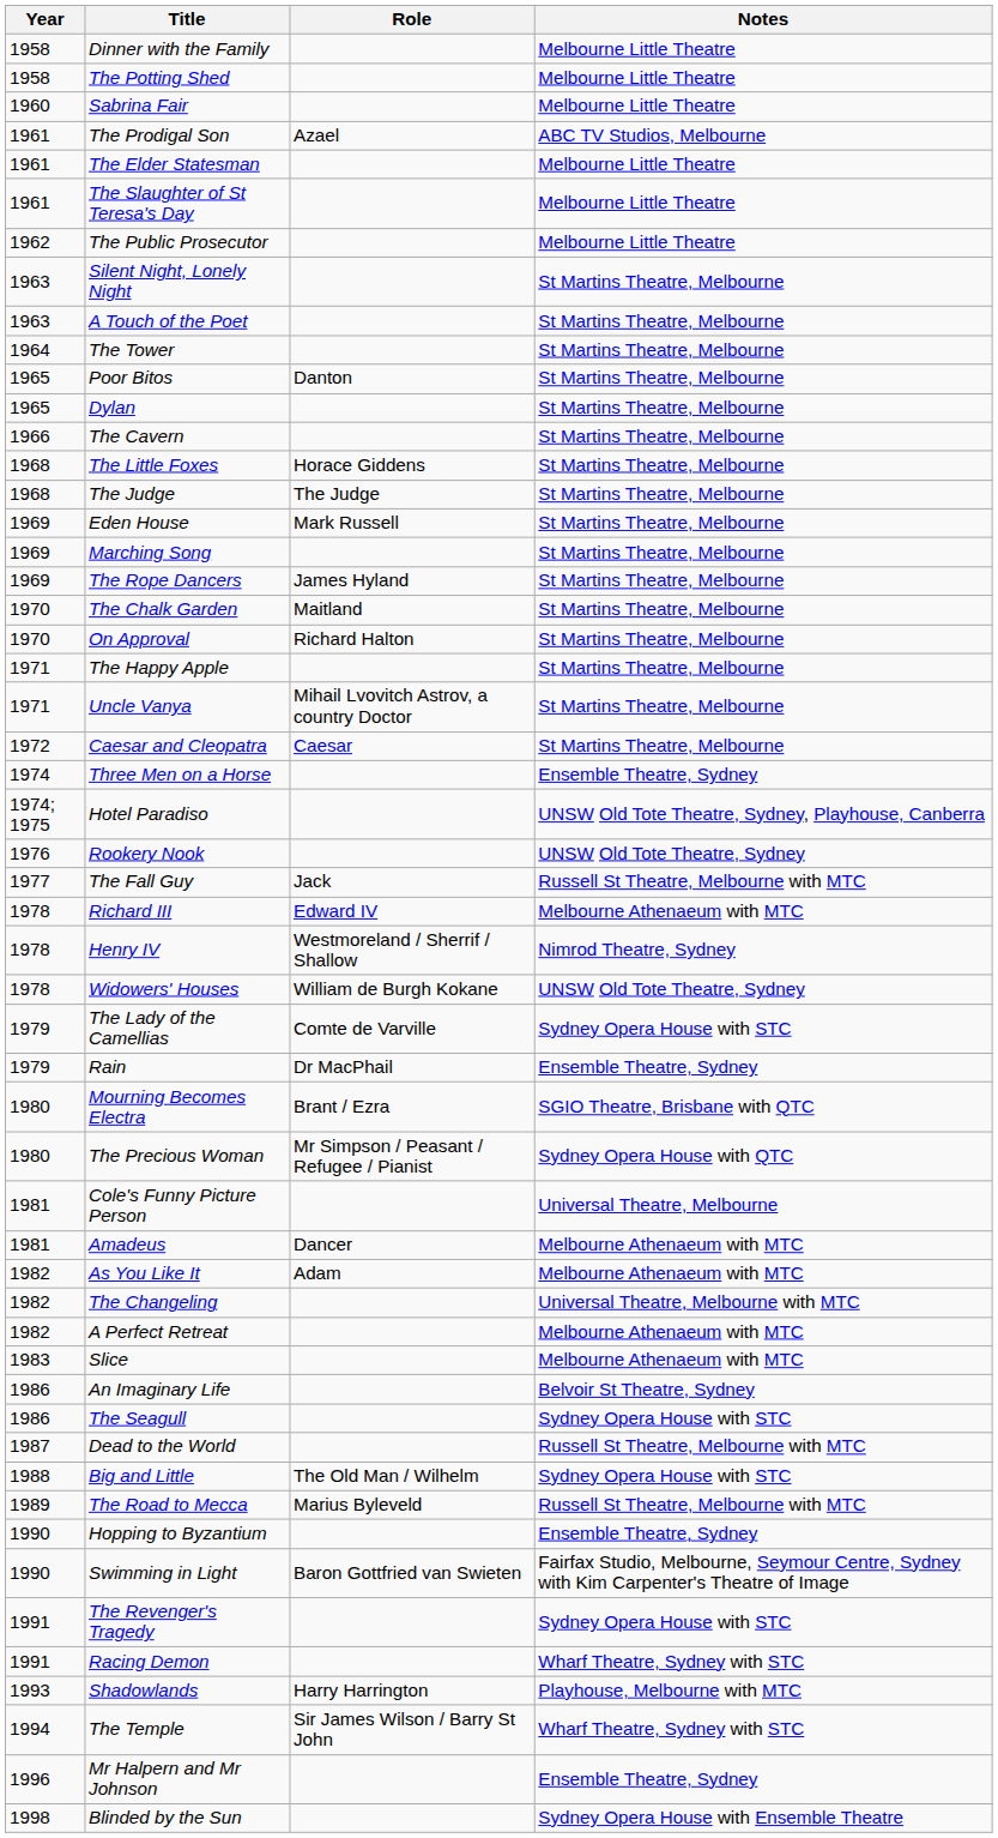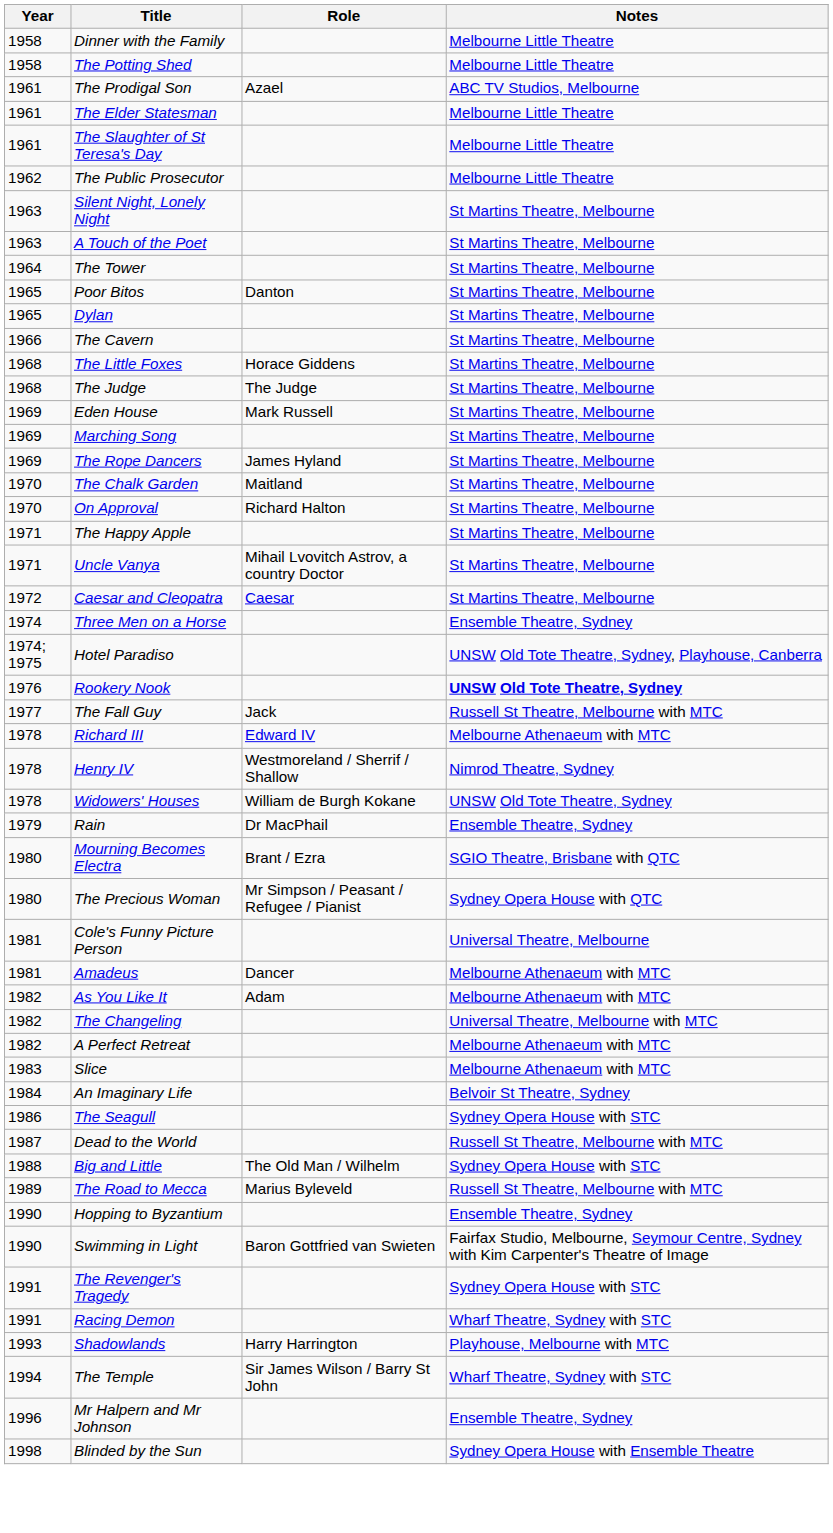 <table class=wikitable>
 <tr>
 <th>Year</th>
 <th>Title</th>
 <th>Role</th>
 <th>Notes</th>
 </tr>
 <tr>
 <td>1958</td>
 <td><em>Dinner with the Family</em></td>
 <td></td>
 <td><a href='#'>Melbourne Little Theatre</a></td>
 </tr>
 <tr>
 <td>1958</td>
 <td><em><a href='#'>The Potting Shed</a></em></td>
-<td></td>
-<td><a href='#'>Melbourne Little Theatre</a></td>
-</tr>
-<tr>
-<td>1960</td>
-<td><em><a href='#'>Sabrina Fair</a></em></td>
 <td></td>
 <td><a href='#'>Melbourne Little Theatre</a></td>
 </tr>
 <tr>
 <td>1961</td>
 <td><em>The Prodigal Son</em></td>
 <td>Azael</td>
 <td><a href='#'>ABC TV Studios, Melbourne</a></td>
 </tr>
 <tr>
 <td>1961</td>
 <td><em><a href='#'>The Elder Statesman</a></em></td>
 <td></td>
 <td><a href='#'>Melbourne Little Theatre</a></td>
 </tr>
 <tr>
 <td>1961</td>
 <td><em><a href='#'>The Slaughter of St Teresa's Day</a></em></td>
 <td></td>
 <td><a href='#'>Melbourne Little Theatre</a></td>
 </tr>
 <tr>
 <td>1962</td>
 <td><em>The Public Prosecutor</em></td>
 <td></td>
 <td><a href='#'>Melbourne Little Theatre</a></td>
 </tr>
 <tr>
 <td>1963</td>
 <td><em><a href='#'>Silent Night, Lonely Night</a></em></td>
 <td></td>
 <td><a href='#'>St Martins Theatre, Melbourne</a></td>
 </tr>
 <tr>
 <td>1963</td>
 <td><em><a href='#'>A Touch of the Poet</a></em></td>
 <td></td>
 <td><a href='#'>St Martins Theatre, Melbourne</a></td>
 </tr>
 <tr>
 <td>1964</td>
 <td><em>The Tower</em></td>
 <td></td>
 <td><a href='#'>St Martins Theatre, Melbourne</a></td>
 </tr>
 <tr>
 <td>1965</td>
 <td><em>Poor Bitos</em></td>
 <td>Danton</td>
 <td><a href='#'>St Martins Theatre, Melbourne</a></td>
 </tr>
 <tr>
 <td>1965</td>
 <td><em><a href='#'>Dylan</a></em></td>
 <td></td>
 <td><a href='#'>St Martins Theatre, Melbourne</a></td>
 </tr>
 <tr>
 <td>1966</td>
 <td><em>The Cavern</em></td>
 <td></td>
 <td><a href='#'>St Martins Theatre, Melbourne</a></td>
 </tr>
 <tr>
 <td>1968</td>
 <td><em><a href='#'>The Little Foxes</a></em></td>
 <td>Horace Giddens</td>
 <td><a href='#'>St Martins Theatre, Melbourne</a></td>
 </tr>
 <tr>
 <td>1968</td>
 <td><em>The Judge</em></td>
 <td>The Judge</td>
 <td><a href='#'>St Martins Theatre, Melbourne</a></td>
 </tr>
 <tr>
 <td>1969</td>
 <td><em>Eden House</em></td>
 <td>Mark Russell</td>
 <td><a href='#'>St Martins Theatre, Melbourne</a></td>
 </tr>
 <tr>
 <td>1969</td>
 <td><em><a href='#'>Marching Song</a></em></td>
 <td></td>
 <td><a href='#'>St Martins Theatre, Melbourne</a></td>
 </tr>
 <tr>
 <td>1969</td>
 <td><em><a href='#'>The Rope Dancers</a></em></td>
 <td>James Hyland</td>
 <td><a href='#'>St Martins Theatre, Melbourne</a></td>
 </tr>
 <tr>
 <td>1970</td>
 <td><em><a href='#'>The Chalk Garden</a></em></td>
 <td>Maitland</td>
 <td><a href='#'>St Martins Theatre, Melbourne</a></td>
 </tr>
 <tr>
 <td>1970</td>
 <td><em><a href='#'>On Approval</a></em></td>
 <td>Richard Halton</td>
 <td><a href='#'>St Martins Theatre, Melbourne</a></td>
 </tr>
 <tr>
 <td>1971</td>
 <td><em>The Happy Apple</em></td>
 <td></td>
 <td><a href='#'>St Martins Theatre, Melbourne</a></td>
 </tr>
 <tr>
 <td>1971</td>
 <td><em><a href='#'>Uncle Vanya</a></em></td>
 <td>Mihail Lvovitch Astrov, a country Doctor</td>
 <td><a href='#'>St Martins Theatre, Melbourne</a></td>
 </tr>
 <tr>
 <td>1972</td>
 <td><em><a href='#'>Caesar and Cleopatra</a></em></td>
 <td><a href='#'>Caesar</a></td>
 <td><a href='#'>St Martins Theatre, Melbourne</a></td>
 </tr>
 <tr>
 <td>1974</td>
 <td><em><a href='#'>Three Men on a Horse</a></em></td>
 <td></td>
 <td><a href='#'>Ensemble Theatre, Sydney</a></td>
 </tr>
 <tr>
 <td>1974; 1975</td>
 <td><em>Hotel Paradiso</em></td>
 <td></td>
 <td><a href='#'>UNSW</a> <a href='#'>Old Tote Theatre, Sydney</a>, <a href='#'>Playhouse, Canberra</a></td>
 </tr>
 <tr>
 <td>1976</td>
 <td><em><a href='#'>Rookery Nook</a></em></td>
 <td></td>
-<td><a href='#'>UNSW</a> <a href='#'>Old Tote Theatre, Sydney</a></td>
+<td><strong><a href='#'>UNSW</a> <a href='#'>Old Tote Theatre, Sydney</a></strong></td>
 </tr>
 <tr>
 <td>1977</td>
 <td><em>The Fall Guy</em></td>
 <td>Jack</td>
 <td><a href='#'>Russell St Theatre, Melbourne</a> with <a href='#'>MTC</a></td>
 </tr>
 <tr>
 <td>1978</td>
 <td><em><a href='#'>Richard III</a></em></td>
 <td><a href='#'>Edward IV</a></td>
 <td><a href='#'>Melbourne Athenaeum</a> with <a href='#'>MTC</a></td>
 </tr>
 <tr>
 <td>1978</td>
 <td><em><a href='#'>Henry IV</a></em></td>
 <td>Westmoreland / Sherrif / Shallow</td>
 <td><a href='#'>Nimrod Theatre, Sydney</a></td>
 </tr>
 <tr>
 <td>1978</td>
 <td><em><a href='#'>Widowers' Houses</a></em></td>
 <td>William de Burgh Kokane</td>
 <td><a href='#'>UNSW</a> <a href='#'>Old Tote Theatre, Sydney</a></td>
-</tr>
-<tr>
-<td>1979</td>
-<td><em>The Lady of the Camellias</em></td>
-<td>Comte de Varville</td>
-<td><a href='#'>Sydney Opera House</a> with <a href='#'>STC</a></td>
 </tr>
 <tr>
 <td>1979</td>
 <td><em>Rain</em></td>
 <td>Dr MacPhail</td>
 <td><a href='#'>Ensemble Theatre, Sydney</a></td>
 </tr>
 <tr>
 <td>1980</td>
 <td><em><a href='#'>Mourning Becomes Electra</a></em></td>
 <td>Brant / Ezra</td>
 <td><a href='#'>SGIO Theatre, Brisbane</a> with <a href='#'>QTC</a></td>
 </tr>
 <tr>
 <td>1980</td>
 <td><em>The Precious Woman</em></td>
 <td>Mr Simpson / Peasant / Refugee / Pianist</td>
 <td><a href='#'>Sydney Opera House</a> with <a href='#'>QTC</a></td>
 </tr>
 <tr>
 <td>1981</td>
 <td><em>Cole's Funny Picture Person</em></td>
 <td></td>
 <td><a href='#'>Universal Theatre, Melbourne</a></td>
 </tr>
 <tr>
 <td>1981</td>
 <td><em><a href='#'>Amadeus</a></em></td>
 <td>Dancer</td>
 <td><a href='#'>Melbourne Athenaeum</a> with <a href='#'>MTC</a></td>
 </tr>
 <tr>
 <td>1982</td>
 <td><em><a href='#'>As You Like It</a></em></td>
 <td>Adam</td>
 <td><a href='#'>Melbourne Athenaeum</a> with <a href='#'>MTC</a></td>
 </tr>
 <tr>
 <td>1982</td>
 <td><em><a href='#'>The Changeling</a></em></td>
 <td></td>
 <td><a href='#'>Universal Theatre, Melbourne</a> with <a href='#'>MTC</a></td>
 </tr>
 <tr>
 <td>1982</td>
 <td><em>A Perfect Retreat</em></td>
 <td></td>
 <td><a href='#'>Melbourne Athenaeum</a> with <a href='#'>MTC</a></td>
 </tr>
 <tr>
 <td>1983</td>
 <td><em>Slice</em></td>
 <td></td>
 <td><a href='#'>Melbourne Athenaeum</a> with <a href='#'>MTC</a></td>
 </tr>
 <tr>
-<td>1986</td>
+<td>1984</td>
 <td><em>An Imaginary Life</em></td>
 <td></td>
 <td><a href='#'>Belvoir St Theatre, Sydney</a></td>
 </tr>
 <tr>
 <td>1986</td>
 <td><em><a href='#'>The Seagull</a></em></td>
 <td></td>
 <td><a href='#'>Sydney Opera House</a> with <a href='#'>STC</a></td>
 </tr>
 <tr>
 <td>1987</td>
 <td><em>Dead to the World</em></td>
 <td></td>
 <td><a href='#'>Russell St Theatre, Melbourne</a> with <a href='#'>MTC</a></td>
 </tr>
 <tr>
 <td>1988</td>
 <td><em><a href='#'>Big and Little</a></em></td>
 <td>The Old Man / Wilhelm</td>
 <td><a href='#'>Sydney Opera House</a> with <a href='#'>STC</a></td>
 </tr>
 <tr>
 <td>1989</td>
 <td><em><a href='#'>The Road to Mecca</a></em></td>
 <td>Marius Byleveld</td>
 <td><a href='#'>Russell St Theatre, Melbourne</a> with <a href='#'>MTC</a></td>
 </tr>
 <tr>
 <td>1990</td>
 <td><em>Hopping to Byzantium</em></td>
 <td></td>
 <td><a href='#'>Ensemble Theatre, Sydney</a></td>
 </tr>
 <tr>
 <td>1990</td>
 <td><em>Swimming in Light</em></td>
 <td>Baron Gottfried van Swieten</td>
 <td>Fairfax Studio, Melbourne, <a href='#'>Seymour Centre, Sydney</a> with Kim Carpenter's Theatre of Image</td>
 </tr>
 <tr>
 <td>1991</td>
 <td><em><a href='#'>The Revenger's Tragedy</a></em></td>
 <td></td>
 <td><a href='#'>Sydney Opera House</a> with <a href='#'>STC</a></td>
 </tr>
 <tr>
 <td>1991</td>
 <td><em><a href='#'>Racing Demon</a></em></td>
 <td></td>
 <td><a href='#'>Wharf Theatre, Sydney</a> with <a href='#'>STC</a></td>
 </tr>
 <tr>
 <td>1993</td>
 <td><em><a href='#'>Shadowlands</a></em></td>
 <td>Harry Harrington</td>
 <td><a href='#'>Playhouse, Melbourne</a> with <a href='#'>MTC</a></td>
 </tr>
 <tr>
 <td>1994</td>
 <td><em>The Temple</em></td>
 <td>Sir James Wilson / Barry St John</td>
 <td><a href='#'>Wharf Theatre, Sydney</a> with <a href='#'>STC</a></td>
 </tr>
 <tr>
 <td>1996</td>
 <td><em>Mr Halpern and Mr Johnson</em></td>
 <td></td>
 <td><a href='#'>Ensemble Theatre, Sydney</a></td>
 </tr>
 <tr>
 <td>1998</td>
 <td><em>Blinded by the Sun</em></td>
 <td></td>
 <td><a href='#'>Sydney Opera House</a> with <a href='#'>Ensemble Theatre</a></td>
 </tr>
 </table>
